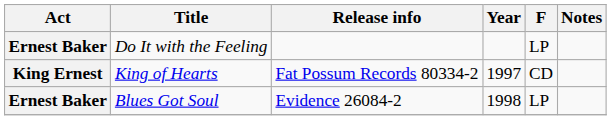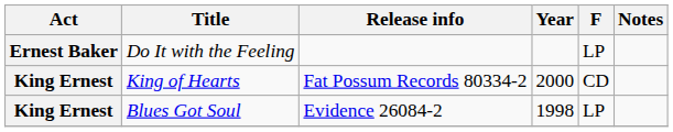 <table class="wikitable plainrowheaders sortable">
 <tr>
 <th scope="col">Act</th>
 <th scope="col">Title</th>
 <th scope="col">Release info</th>
 <th scope="col">Year</th>
 <th scope="col">F</th>
 <th scope="col" class="unsortable">Notes</th>
 </tr>
 <tr>
 <th scope="row">Ernest Baker</th>
 <td><em>Do It with the Feeling</em></td>
 <td></td>
 <td></td>
 <td>LP</td>
 <td></td>
 </tr>
 <tr>
 <th scope="row">King Ernest</th>
 <td><em><a href='#'>King of Hearts</a></em></td>
 <td><a href='#'>Fat Possum Records</a> 80334-2</td>
-<td>1997</td>
+<td>2000</td>
 <td>CD</td>
 <td></td>
 </tr>
 <tr>
-<th scope="row">Ernest Baker</th>
+<th scope="row">King Ernest</th>
 <td><em><a href='#'>Blues Got Soul</a></em></td>
 <td><a href='#'>Evidence</a> 26084-2</td>
 <td>1998</td>
 <td>LP</td>
 <td></td>
 </tr>
 <tr>
 </tr>
 </table>
